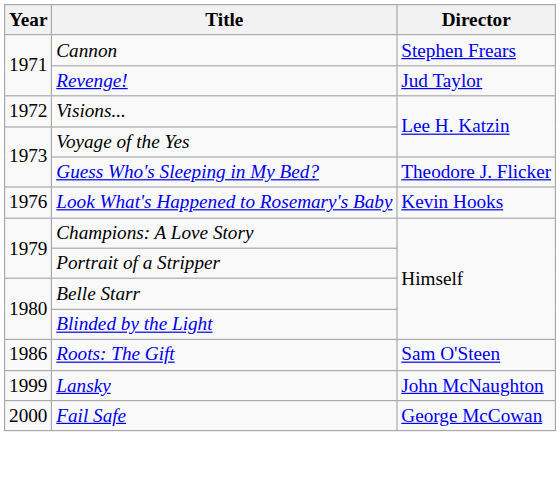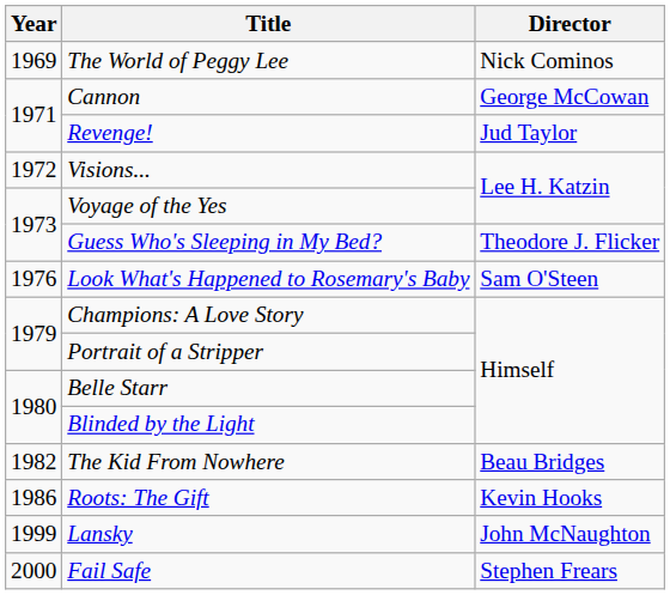 <table class="wikitable">
 <tr>
 <th>Year</th>
 <th>Title</th>
 <th>Director</th>
 </tr>
 <tr>
+<td>1969</td>
+<td><em>The World of Peggy Lee</em></td>
+<td>Nick Cominos</td>
+</tr>
+<tr>
 <td rowspan=2>1971</td>
 <td><em>Cannon</em></td>
-<td><a href='#'>Stephen Frears</a></td>
+<td><a href='#'>George McCowan</a></td>
 </tr>
 <tr>
 <td><em><a href='#'>Revenge!</a></em></td>
 <td><a href='#'>Jud Taylor</a></td>
 </tr>
 <tr>
 <td>1972</td>
 <td><em>Visions...</em></td>
 <td rowspan=2><a href='#'>Lee H. Katzin</a></td>
 </tr>
 <tr>
 <td rowspan=2>1973</td>
 <td><em>Voyage of the Yes</em></td>
 </tr>
 <tr>
 <td><em><a href='#'>Guess Who's Sleeping in My Bed?</a></em></td>
 <td><a href='#'>Theodore J. Flicker</a></td>
 </tr>
 <tr>
 <td>1976</td>
 <td><em><a href='#'>Look What's Happened to Rosemary's Baby</a></em></td>
-<td><a href='#'>Kevin Hooks</a></td>
+<td><a href='#'>Sam O'Steen</a></td>
 </tr>
 <tr>
 <td rowspan=2>1979</td>
 <td><em>Champions: A Love Story</em></td>
 <td rowspan=4>Himself</td>
 </tr>
 <tr>
 <td><em>Portrait of a Stripper</em></td>
 </tr>
 <tr>
 <td rowspan=2>1980</td>
 <td><em>Belle Starr</em></td>
 </tr>
 <tr>
 <td><em><a href='#'>Blinded by the Light</a></em></td>
 </tr>
 <tr>
+<td>1982</td>
+<td><em>The Kid From Nowhere</em></td>
+<td><a href='#'>Beau Bridges</a></td>
+</tr>
+<tr>
 <td>1986</td>
 <td><em><a href='#'>Roots: The Gift</a></em></td>
-<td><a href='#'>Sam O'Steen</a></td>
+<td><a href='#'>Kevin Hooks</a></td>
 </tr>
 <tr>
 <td>1999</td>
 <td><em><a href='#'>Lansky</a></em></td>
 <td><a href='#'>John McNaughton</a></td>
 </tr>
 <tr>
 <td>2000</td>
 <td><em><a href='#'>Fail Safe</a></em></td>
-<td><a href='#'>George McCowan</a></td>
+<td><a href='#'>Stephen Frears</a></td>
 </tr>
 </table>
